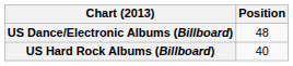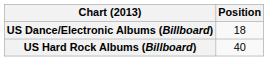 <table class="wikitable sortable plainrowheaders" style="text-align:center;">
 <tr>
 <th scope="col">Chart (2013)</th>
 <th scope="col">Position</th>
 </tr>
 <tr>
 <th scope="row">US Dance/Electronic Albums (<em>Billboard</em>)</th>
-<td>48</td>
+<td>18</td>
 </tr>
 <tr>
 <th scope="row">US Hard Rock Albums (<em>Billboard</em>)</th>
 <td>40</td>
 </tr>
 </table>
